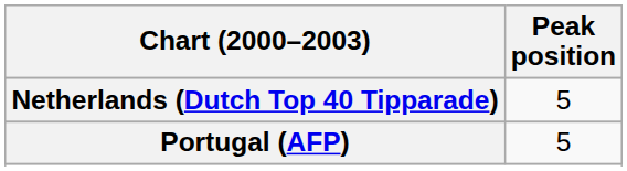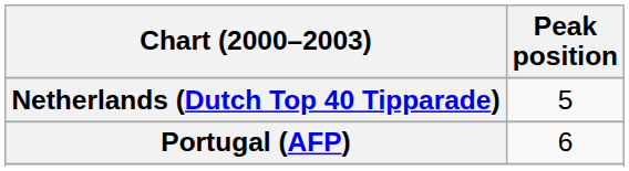 <table class="wikitable sortable plainrowheaders" style="text-align:center">
 <tr>
 <th>Chart (2000–2003)</th>
 <th>Peak<br>position</th>
 </tr>
 <tr>
 </tr>
 <tr>
 </tr>
 <tr>
 </tr>
 <tr>
 </tr>
 <tr>
 <th scope="row">Netherlands (<a href='#'>Dutch Top 40 Tipparade</a>)</th>
 <td>5</td>
 </tr>
 <tr>
 </tr>
 <tr>
 </tr>
 <tr>
 <th scope="row">Portugal (<a href='#'>AFP</a>)</th>
-<td>5</td>
+<td>6</td>
 </tr>
 <tr>
 </tr>
 <tr>
 </tr>
 <tr>
 </tr>
 <tr>
 </tr>
 </table>
